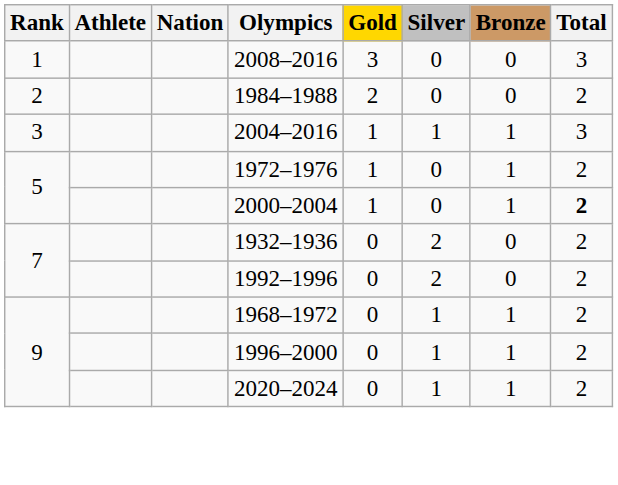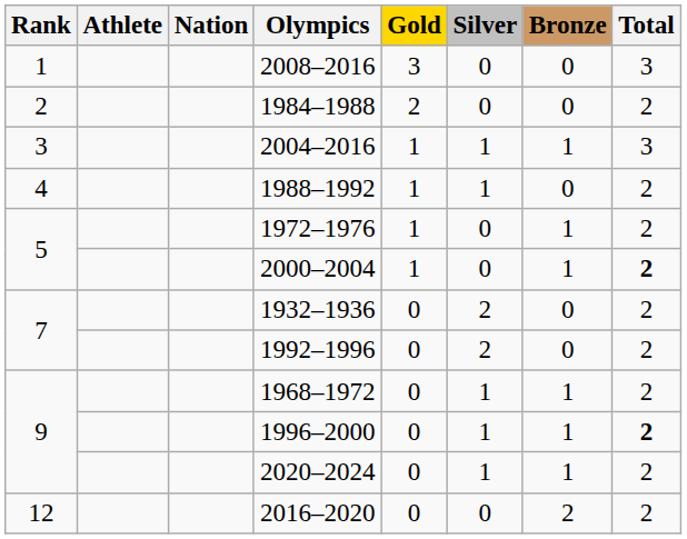 <table class="wikitable sortable" style="text-align:center">
 <tr>
 <th>Rank</th>
 <th>Athlete</th>
 <th>Nation</th>
 <th>Olympics</th>
 <th style="background-color:gold">Gold</th>
 <th style="background-color:silver">Silver</th>
 <th style="background-color:#cc9966">Bronze</th>
 <th>Total</th>
 </tr>
 <tr>
 <td>1</td>
 <td align=left></td>
 <td align=left></td>
 <td>2008–2016</td>
 <td>3</td>
 <td>0</td>
 <td>0</td>
 <td>3</td>
 </tr>
 <tr>
 <td>2</td>
 <td align=left></td>
 <td align=left></td>
 <td>1984–1988</td>
 <td>2</td>
 <td>0</td>
 <td>0</td>
 <td>2</td>
 </tr>
 <tr>
 <td>3</td>
 <td align=left></td>
 <td align=left></td>
 <td>2004–2016</td>
 <td>1</td>
 <td>1</td>
 <td>1</td>
 <td>3</td>
+</tr>
+<tr>
+<td>4</td>
+<td align=left></td>
+<td align=left></td>
+<td>1988–1992</td>
+<td>1</td>
+<td>1</td>
+<td>0</td>
+<td>2</td>
 </tr>
 <tr>
 <td rowspan=2>5</td>
 <td align=left></td>
 <td align=left></td>
 <td>1972–1976</td>
 <td>1</td>
 <td>0</td>
 <td>1</td>
 <td>2</td>
 </tr>
 <tr>
 <td align=left></td>
 <td align=left></td>
 <td>2000–2004</td>
 <td>1</td>
 <td>0</td>
 <td>1</td>
 <td><strong>2</strong></td>
 </tr>
 <tr>
 <td rowspan=2>7</td>
 <td align=left></td>
 <td align=left></td>
 <td>1932–1936</td>
 <td>0</td>
 <td>2</td>
 <td>0</td>
 <td>2</td>
 </tr>
 <tr>
 <td align=left></td>
 <td align=left></td>
 <td>1992–1996</td>
 <td>0</td>
 <td>2</td>
 <td>0</td>
 <td>2</td>
 </tr>
 <tr>
 <td rowspan=3>9</td>
 <td align=left></td>
 <td align=left></td>
 <td>1968–1972</td>
 <td>0</td>
 <td>1</td>
 <td>1</td>
 <td>2</td>
 </tr>
 <tr>
 <td align=left></td>
 <td align=left></td>
 <td>1996–2000</td>
 <td>0</td>
 <td>1</td>
 <td>1</td>
-<td>2</td>
+<td><strong>2</strong></td>
 </tr>
 <tr>
 <td align=left></td>
 <td align=left></td>
 <td>2020–2024</td>
 <td>0</td>
 <td>1</td>
 <td>1</td>
 <td>2</td>
 </tr>
+<tr>
+<td>12</td>
+<td align=left></td>
+<td align=left></td>
+<td>2016–2020</td>
+<td>0</td>
+<td>0</td>
+<td>2</td>
+<td>2</td>
+</tr>
 </table>
